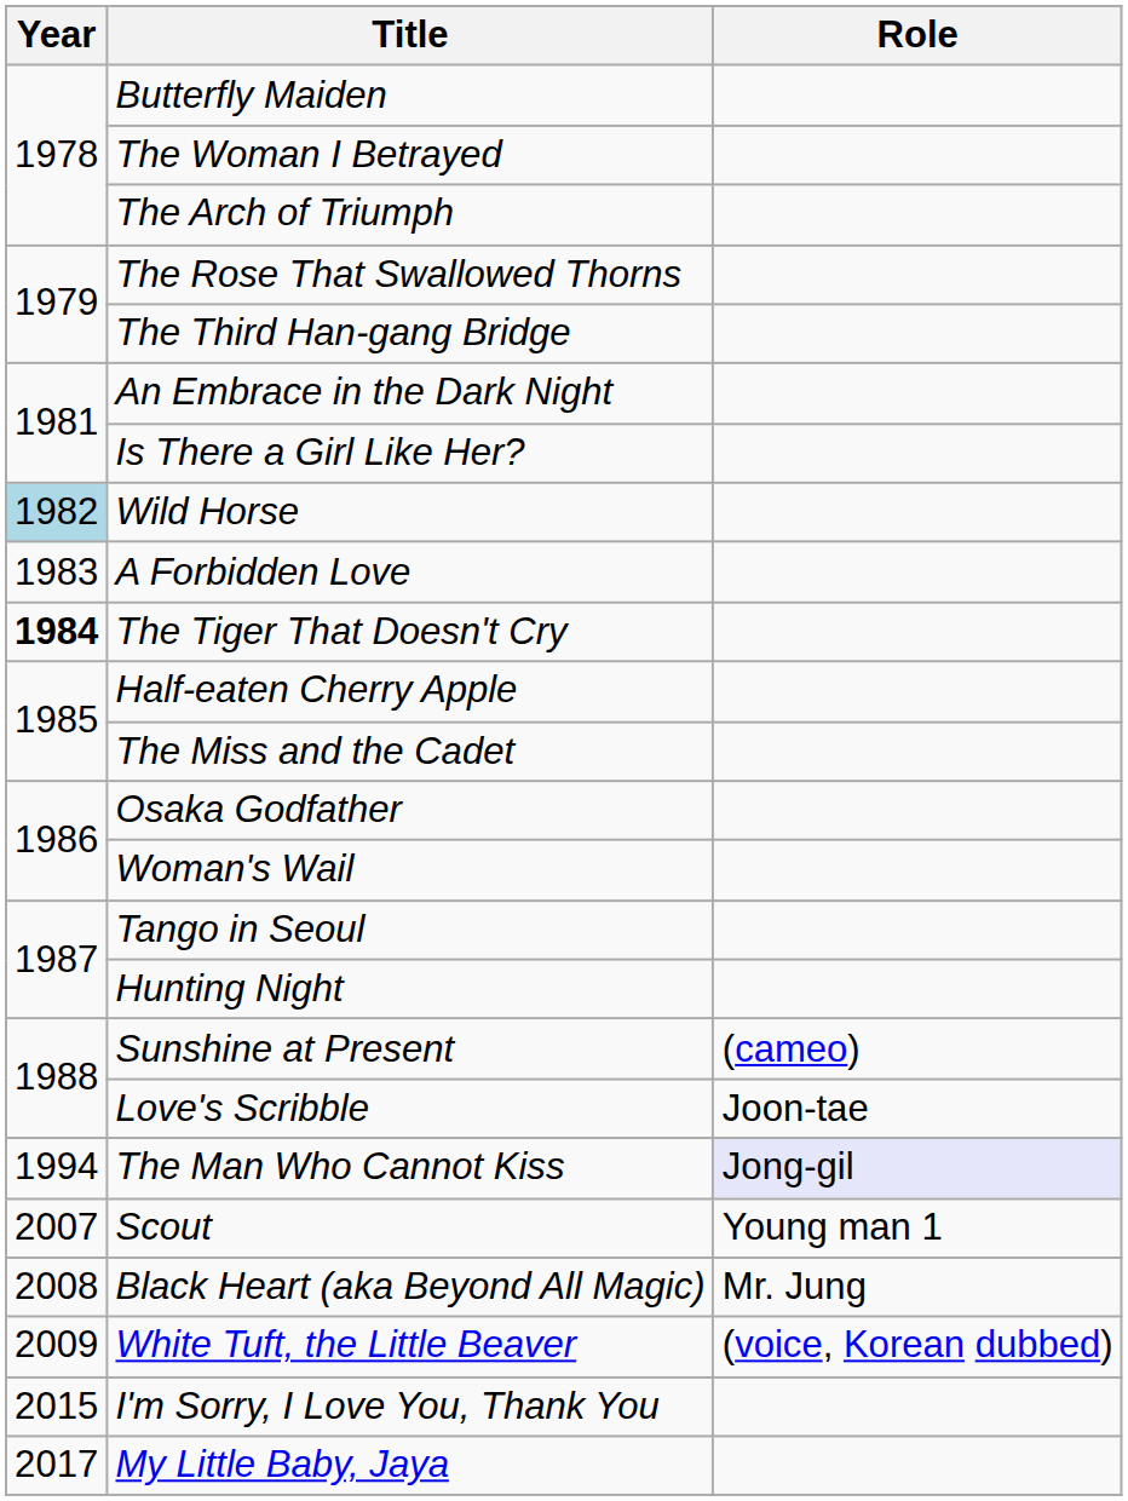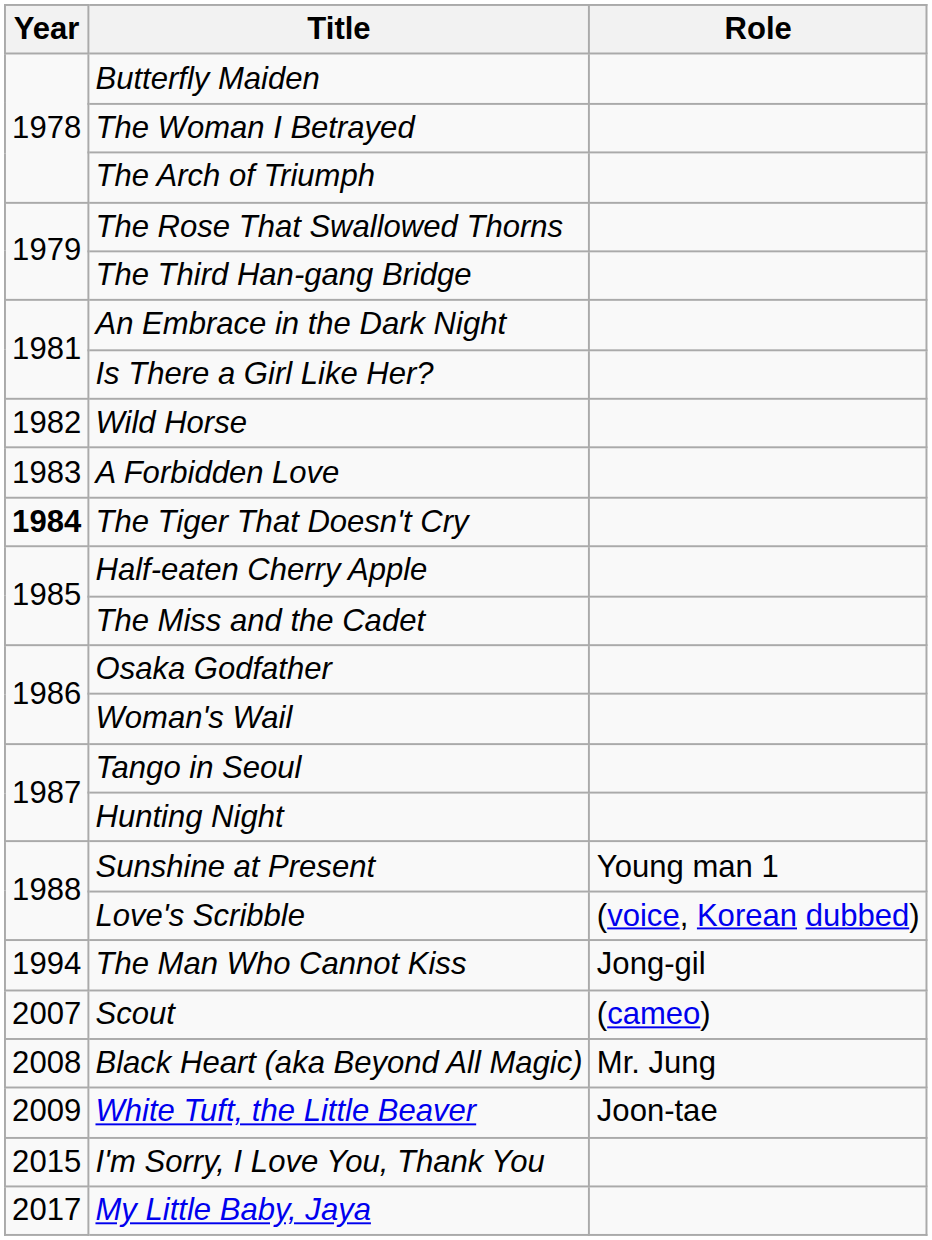 <table class="wikitable sortable">
 <tr>
 <th>Year</th>
 <th>Title</th>
 <th>Role</th>
 </tr>
 <tr>
 <td rowspan=3>1978</td>
 <td><em>Butterfly Maiden</em></td>
 <td></td>
 </tr>
 <tr>
 <td><em>The Woman I Betrayed</em></td>
 <td></td>
 </tr>
 <tr>
 <td><em>The Arch of Triumph</em></td>
 <td></td>
 </tr>
 <tr>
 <td rowspan=2>1979</td>
 <td><em>The Rose That Swallowed Thorns</em></td>
 <td></td>
 </tr>
 <tr>
 <td><em>The Third Han-gang Bridge</em></td>
 <td></td>
 </tr>
 <tr>
 <td rowspan=2>1981</td>
 <td><em>An Embrace in the Dark Night</em></td>
 <td></td>
 </tr>
 <tr>
 <td><em>Is There a Girl Like Her?</em></td>
 <td></td>
 </tr>
 <tr>
-<td style="background: lightblue;">1982</td>
+<td>1982</td>
 <td><em>Wild Horse</em></td>
 <td></td>
 </tr>
 <tr>
 <td>1983</td>
 <td><em>A Forbidden Love</em></td>
 <td></td>
 </tr>
 <tr>
 <td><strong>1984</strong></td>
 <td><em>The Tiger That Doesn't Cry</em></td>
 <td></td>
 </tr>
 <tr>
 <td rowspan=2>1985</td>
 <td><em>Half-eaten Cherry Apple</em></td>
 <td></td>
 </tr>
 <tr>
 <td><em>The Miss and the Cadet</em></td>
 <td></td>
 </tr>
 <tr>
 <td rowspan=2>1986</td>
 <td><em>Osaka Godfather</em></td>
 <td></td>
 </tr>
 <tr>
 <td><em>Woman's Wail</em></td>
 <td></td>
 </tr>
 <tr>
 <td rowspan=2>1987</td>
 <td><em>Tango in Seoul</em></td>
 <td></td>
 </tr>
 <tr>
 <td><em>Hunting Night</em></td>
 <td></td>
 </tr>
 <tr>
 <td rowspan=2>1988</td>
 <td><em>Sunshine at Present</em></td>
-<td>(<a href='#'>cameo</a>)</td>
+<td>Young man 1</td>
 </tr>
 <tr>
 <td><em>Love's Scribble</em></td>
-<td>Joon-tae</td>
+<td>(<a href='#'>voice</a>, <a href='#'>Korean</a> <a href='#'>dubbed</a>)</td>
 </tr>
 <tr>
 <td>1994</td>
 <td><em>The Man Who Cannot Kiss</em></td>
-<td style="background: lavender;">Jong-gil</td>
+<td>Jong-gil</td>
 </tr>
 <tr>
 <td>2007</td>
 <td><em>Scout</em></td>
-<td>Young man 1</td>
+<td>(<a href='#'>cameo</a>)</td>
 </tr>
 <tr>
 <td>2008</td>
 <td><em>Black Heart (aka Beyond All Magic)</em></td>
 <td>Mr. Jung</td>
 </tr>
 <tr>
 <td>2009</td>
 <td><em><a href='#'>White Tuft, the Little Beaver</a></em></td>
-<td>(<a href='#'>voice</a>, <a href='#'>Korean</a> <a href='#'>dubbed</a>)</td>
+<td>Joon-tae</td>
 </tr>
 <tr>
 <td>2015</td>
 <td><em>I'm Sorry, I Love You, Thank You</em></td>
 <td></td>
 </tr>
 <tr>
 <td>2017</td>
 <td><em><a href='#'>My Little Baby, Jaya</a></em></td>
 <td></td>
 </tr>
 </table>
